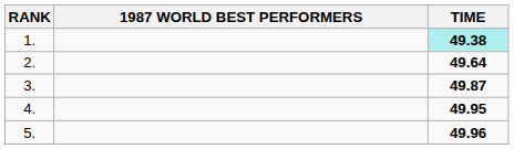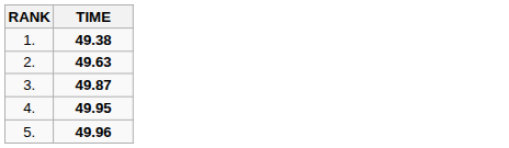 <table class="wikitable" style="border-collapse: collapse; font-size: 90%;">
 <tr>
 <th>RANK</th>
-<th align="center" style="width: 25em">1987 WORLD BEST PERFORMERS</th>
 <th align="center" style="width: 5em">TIME</th>
 </tr>
 <tr>
 <td align="center">1.</td>
-<td></td>
-<td align="center" style="background: paleturquoise;"><strong>49.38</strong></td>
+<td align="center"><strong>49.38</strong></td>
 </tr>
 <tr>
 <td align="center">2.</td>
-<td></td>
-<td align="center"><strong>49.64</strong></td>
+<td align="center"><strong>49.63</strong></td>
 </tr>
 <tr>
 <td align="center">3.</td>
-<td></td>
 <td align="center"><strong>49.87</strong></td>
 </tr>
 <tr>
 <td align="center">4.</td>
-<td></td>
 <td align="center"><strong>49.95</strong></td>
 </tr>
 <tr>
 <td align="center">5.</td>
-<td></td>
 <td align="center"><strong>49.96</strong></td>
 </tr>
 </table>
